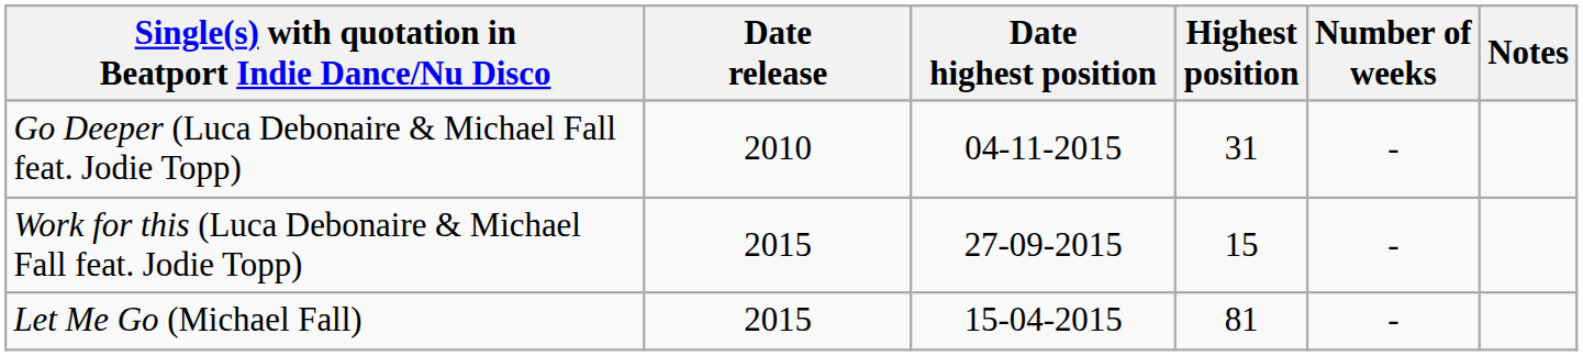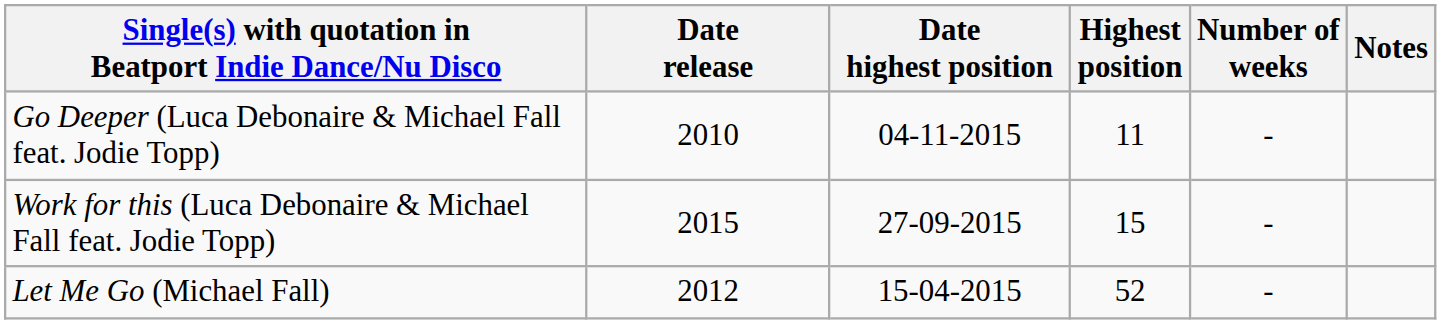 <table class="wikitable sortable" style="margin:0.5em 1em 0.5em 0; font-size: 85%; text-align:center;">
 <tr>
 <th width=250><a href='#'>Single(s)</a> with quotation in<br> Beatport <a href='#'>Indie Dance/Nu Disco</a></th>
 <th width="100">Date <br>release</th>
 <th width="100">Date <br>highest position</th>
 <th>Highest<br>position</th>
 <th>Number of<br>weeks</th>
 <th>Notes</th>
 </tr>
 <tr>
 <td align="left"><em>Go Deeper</em> (Luca Debonaire & Michael Fall feat. Jodie Topp)</td>
 <td>2010</td>
 <td>04-11-2015</td>
-<td>31</td>
+<td>11</td>
 <td>-</td>
 <td></td>
 </tr>
 <tr>
 <td align="left"><em>Work for this</em> (Luca Debonaire & Michael Fall feat. Jodie Topp)</td>
 <td>2015</td>
 <td>27-09-2015</td>
 <td>15</td>
 <td>-</td>
 <td></td>
 </tr>
 <tr>
 <td align="left"><em>Let Me Go</em> (Michael Fall)</td>
-<td>2015</td>
+<td>2012</td>
 <td>15-04-2015</td>
-<td>81</td>
+<td>52</td>
 <td>-</td>
 <td></td>
 </tr>
 </table>
